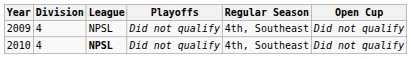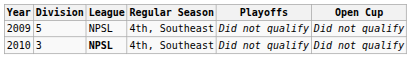 <table class="wikitable">
 <tr>
 <th>Year</th>
 <th>Division</th>
 <th>League</th>
+<th>Regular Season</th>
 <th>Playoffs</th>
-<th>Regular Season</th>
 <th>Open Cup</th>
 </tr>
 <tr>
 <td>2009</td>
-<td>4</td>
+<td>5</td>
 <td>NPSL</td>
+<td>4th, Southeast</td>
 <td><em>Did not qualify</em></td>
-<td>4th, Southeast</td>
 <td><em>Did not qualify</em></td>
 </tr>
 <tr>
 <td>2010</td>
-<td>4</td>
+<td>3</td>
 <td><strong>NPSL</strong></td>
+<td>4th, Southeast</td>
 <td><em>Did not qualify</em></td>
-<td>4th, Southeast</td>
 <td><em>Did not qualify</em></td>
 </tr>
 </table>
